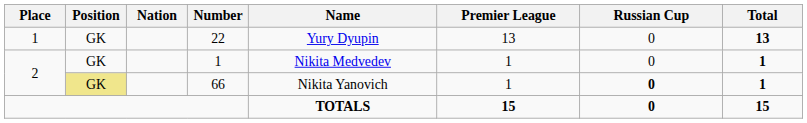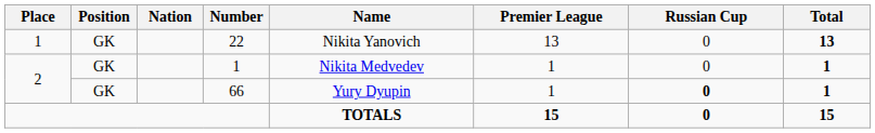 <table class="wikitable" style="font-size: 95%; text-align: center;">
 <tr>
 <th width=60>Place</th>
 <th width=60>Position</th>
 <th width=60>Nation</th>
 <th width=60>Number</th>
 <th width=200>Name</th>
 <th width=150>Premier League</th>
 <th width=150>Russian Cup</th>
 <th width=80>Total</th>
 </tr>
 <tr>
 <td rowspan=1>1</td>
 <td>GK</td>
 <td></td>
 <td>22</td>
-<td><a href='#'>Yury Dyupin</a></td>
+<td>Nikita Yanovich</td>
 <td>13</td>
 <td>0</td>
 <td><strong>13</strong></td>
 </tr>
 <tr>
 <td rowspan=2>2</td>
 <td>GK</td>
 <td></td>
 <td>1</td>
 <td><a href='#'>Nikita Medvedev</a></td>
 <td>1</td>
 <td>0</td>
 <td><strong>1</strong></td>
 </tr>
 <tr>
-<td style="background: khaki;">GK</td>
+<td>GK</td>
 <td></td>
 <td>66</td>
-<td>Nikita Yanovich</td>
+<td><a href='#'>Yury Dyupin</a></td>
 <td>1</td>
 <td><strong>0</strong></td>
 <td><strong>1</strong></td>
 </tr>
 <tr>
 <td colspan="4"></td>
 <td><strong>TOTALS</strong></td>
 <td><strong>15</strong></td>
 <td><strong>0</strong></td>
 <td><strong>15</strong></td>
 </tr>
 </table>
